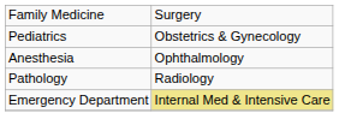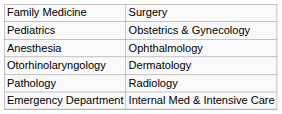 <table class="wikitable">
 <tr>
 <td>Family Medicine</td>
 <td>Surgery</td>
 </tr>
 <tr>
 <td>Pediatrics</td>
 <td>Obstetrics & Gynecology</td>
 </tr>
 <tr>
 <td>Anesthesia</td>
 <td>Ophthalmology</td>
 </tr>
 <tr>
+<td>Otorhinolaryngology</td>
+<td>Dermatology</td>
+</tr>
+<tr>
 <td>Pathology</td>
 <td>Radiology</td>
 </tr>
 <tr>
 <td>Emergency Department</td>
-<td style="background: khaki;">Internal Med & Intensive Care</td>
+<td>Internal Med & Intensive Care</td>
 </tr>
 <tr>
 </tr>
 </table>
